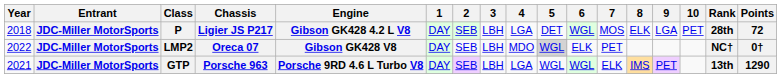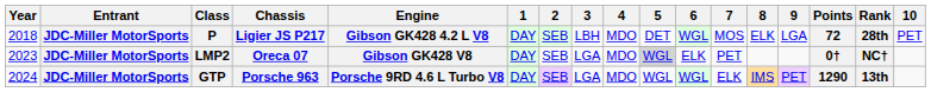 <table class="wikitable" style="text-align:center; font-size:90%">
 <tr>
 <th>Year</th>
 <th>Entrant</th>
 <th>Class</th>
 <th>Chassis</th>
 <th>Engine</th>
 <th>1</th>
 <th>2</th>
 <th>3</th>
 <th>4</th>
 <th>5</th>
 <th>6</th>
 <th>7</th>
 <th>8</th>
 <th>9</th>
+<th>Points</th>
+<th>Rank</th>
 <th>10</th>
-<th>Rank</th>
-<th>Points</th>
 </tr>
 <tr>
 <td><a href='#'>2018</a></td>
 <th><a href='#'>JDC-Miller MotorSports</a></th>
 <th>P</th>
 <th><a href='#'>Ligier JS P217</a></th>
 <th><a href='#'>Gibson</a> GK428 4.2 L <a href='#'>V8</a></th>
 <td style="background:#DFFFDF;"><a href='#'>DAY</a><br></td>
 <td style="background:#DFFFDF;"><a href='#'>SEB</a><br></td>
 <td><a href='#'>LBH</a></td>
-<td><a href='#'>LGA</a></td>
+<td><a href='#'>MDO</a></td>
 <td><a href='#'>DET</a></td>
 <td style="background:#DFFFDF;"><a href='#'>WGL</a><br></td>
 <td><a href='#'>MOS</a></td>
 <td><a href='#'>ELK</a></td>
 <td><a href='#'>LGA</a></td>
+<th>72</th>
+<th>28th</th>
 <td><a href='#'>PET</a></td>
-<th>28th</th>
-<th>72</th>
 </tr>
 <tr>
-<td><a href='#'>2022</a></td>
+<td><a href='#'>2023</a></td>
 <th><a href='#'>JDC-Miller MotorSports</a></th>
 <th>LMP2</th>
 <th><a href='#'>Oreca 07</a></th>
 <th><a href='#'>Gibson</a> GK428 V8</th>
 <td style="background:#DFFFDF;"><a href='#'>DAY</a><br></td>
 <td><a href='#'>SEB</a></td>
-<td><a href='#'>LBH</a></td>
+<td><a href='#'>LGA</a></td>
 <td><a href='#'>MDO</a></td>
 <td style="background: lightgrey;"><a href='#'>WGL</a></td>
 <td><a href='#'>ELK</a></td>
 <td><a href='#'>PET</a></td>
 <td></td>
 <td></td>
+<th>0†</th>
+<th>NC†</th>
 <td></td>
-<th>NC†</th>
-<th>0†</th>
 </tr>
 <tr>
-<td><a href='#'>2021</a></td>
+<td><a href='#'>2024</a></td>
 <th><a href='#'>JDC-Miller MotorSports</a></th>
 <th>GTP</th>
 <th><a href='#'>Porsche 963</a></th>
 <th><a href='#'>Porsche</a> 9RD 4.6 L Turbo <a href='#'>V8</a></th>
 <td style="background:#DFFFDF;"><a href='#'>DAY</a><br></td>
 <td style="background:#EFCFFF;"><a href='#'>SEB</a><br></td>
-<td><a href='#'>LBH</a></td>
 <td><a href='#'>LGA</a></td>
+<td><a href='#'>MDO</a></td>
 <td><a href='#'>WGL</a></td>
 <td style="background:#DFFFDF;"><a href='#'>WGL</a><br></td>
 <td><a href='#'>ELK</a></td>
 <td style="background:#FFDF9F;"><a href='#'>IMS</a><br></td>
 <td style="background:#EFCFFF;"><a href='#'>PET</a><br></td>
+<th>1290</th>
+<th>13th</th>
 <td></td>
-<th>13th</th>
-<th>1290</th>
 </tr>
 </table>
